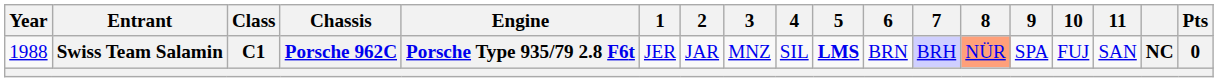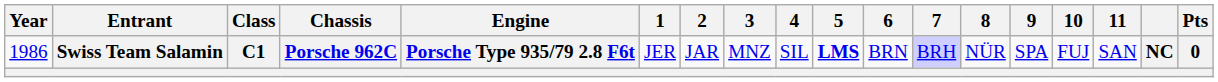 <table class="wikitable" style="text-align:center; font-size:85%">
 <tr>
 <th>Year</th>
 <th>Entrant</th>
 <th>Class</th>
 <th>Chassis</th>
 <th>Engine</th>
 <th>1</th>
 <th>2</th>
 <th>3</th>
 <th>4</th>
 <th>5</th>
 <th>6</th>
 <th>7</th>
 <th>8</th>
 <th>9</th>
 <th>10</th>
 <th>11</th>
 <th></th>
 <th>Pts</th>
 </tr>
 <tr>
-<td><a href='#'>1988</a></td>
+<td><a href='#'>1986</a></td>
 <th nowrap>Swiss Team Salamin</th>
 <th>C1</th>
 <th nowrap><a href='#'>Porsche 962C</a></th>
 <th nowrap><a href='#'>Porsche</a> Type 935/79 2.8 <a href='#'>F6</a><a href='#'>t</a></th>
 <td><a href='#'>JER</a></td>
 <td><a href='#'>JAR</a></td>
 <td><a href='#'>MNZ</a></td>
 <td><a href='#'>SIL</a></td>
 <td><strong><a href='#'>LMS</a></strong></td>
 <td><a href='#'>BRN</a></td>
 <td style="background:#CFCFFF;"><a href='#'>BRH</a><br></td>
-<td style="background: lightsalmon;"><a href='#'>NÜR</a></td>
+<td><a href='#'>NÜR</a></td>
 <td><a href='#'>SPA</a></td>
 <td><a href='#'>FUJ</a></td>
 <td><a href='#'>SAN</a></td>
 <th>NC</th>
 <th>0</th>
 </tr>
 <tr>
 <th colspan=18></th>
 </tr>
 </table>
